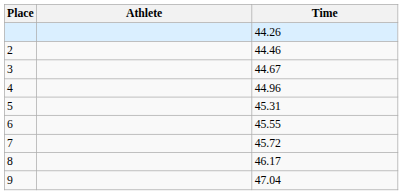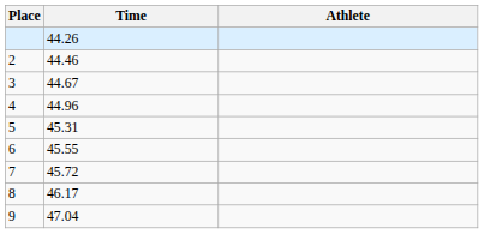 <table class=wikitable>
 <tr>
 <th>Place</th>
+<th style="width:12em">Time</th>
 <th style="width:18em">Athlete</th>
-<th style="width:12em">Time</th>
 </tr>
 <tr style="background:#daefff;">
 <td></td>
+<td>44.26</td>
 <td></td>
-<td>44.26</td>
 </tr>
 <tr>
 <td>2</td>
+<td>44.46</td>
 <td></td>
-<td>44.46</td>
 </tr>
 <tr>
 <td>3</td>
+<td>44.67</td>
 <td></td>
-<td>44.67</td>
 </tr>
 <tr>
 <td>4</td>
+<td>44.96</td>
 <td></td>
-<td>44.96</td>
 </tr>
 <tr>
 <td>5</td>
+<td>45.31</td>
 <td></td>
-<td>45.31</td>
 </tr>
 <tr>
 <td>6</td>
+<td>45.55</td>
 <td></td>
-<td>45.55</td>
 </tr>
 <tr>
 <td>7</td>
+<td>45.72</td>
 <td></td>
-<td>45.72</td>
 </tr>
 <tr>
 <td>8</td>
+<td>46.17</td>
 <td></td>
-<td>46.17</td>
 </tr>
 <tr>
 <td>9</td>
+<td>47.04</td>
 <td></td>
-<td>47.04</td>
 </tr>
 </table>
